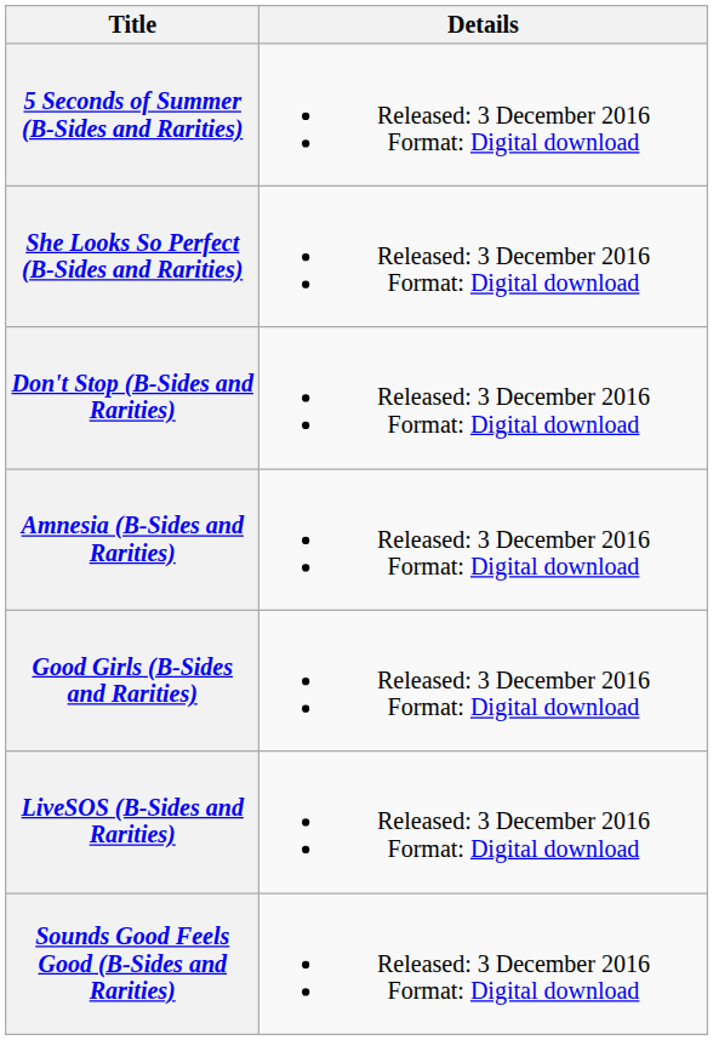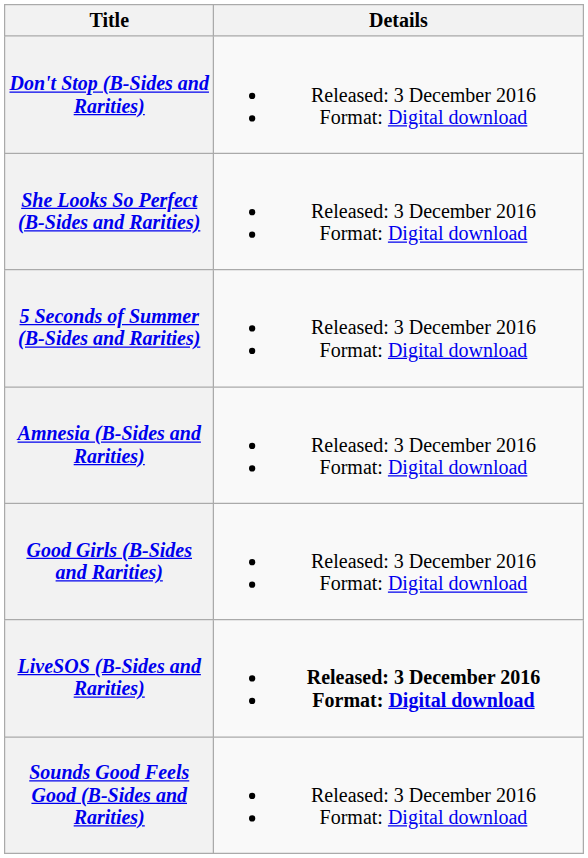 <table class="wikitable plainrowheaders" style="text-align:center;">
 <tr>
 <th style="width:10em;">Title</th>
 <th style="width:18em;">Details</th>
 </tr>
 <tr>
-<th scope="row"><em><a href='#'>5 Seconds of Summer (B-Sides and Rarities)</a></em></th>
+<th scope="row"><em><a href='#'>Don't Stop (B-Sides and Rarities)</a></em></th>
 <td><br><ul><li>Released: 3 December 2016</li><li>Format: <a href='#'>Digital download</a></li></ul></td>
 </tr>
 <tr>
 <th scope="row"><em><a href='#'>She Looks So Perfect (B-Sides and Rarities)</a></em></th>
 <td><br><ul><li>Released: 3 December 2016</li><li>Format: <a href='#'>Digital download</a></li></ul></td>
 </tr>
 <tr>
-<th scope="row"><em><a href='#'>Don't Stop (B-Sides and Rarities)</a></em></th>
+<th scope="row"><em><a href='#'>5 Seconds of Summer (B-Sides and Rarities)</a></em></th>
 <td><br><ul><li>Released: 3 December 2016</li><li>Format: <a href='#'>Digital download</a></li></ul></td>
 </tr>
 <tr>
 <th scope="row"><em><a href='#'>Amnesia (B-Sides and Rarities)</a></em></th>
 <td><br><ul><li>Released: 3 December 2016</li><li>Format: <a href='#'>Digital download</a></li></ul></td>
 </tr>
 <tr>
 <th scope="row"><em><a href='#'>Good Girls (B-Sides and Rarities)</a></em></th>
 <td><br><ul><li>Released: 3 December 2016</li><li>Format: <a href='#'>Digital download</a></li></ul></td>
 </tr>
 <tr>
 <th scope="row"><em><a href='#'>LiveSOS (B-Sides and Rarities)</a></em></th>
-<td><br><ul><li>Released: 3 December 2016</li><li>Format: <a href='#'>Digital download</a></li></ul></td>
+<td><strong><br><ul><li>Released: 3 December 2016</li><li>Format: <a href='#'>Digital download</a></li></ul></strong></td>
 </tr>
 <tr>
 <th scope="row"><em><a href='#'>Sounds Good Feels Good (B-Sides and Rarities)</a></em></th>
 <td><br><ul><li>Released: 3 December 2016</li><li>Format: <a href='#'>Digital download</a></li></ul></td>
 </tr>
 </table>
